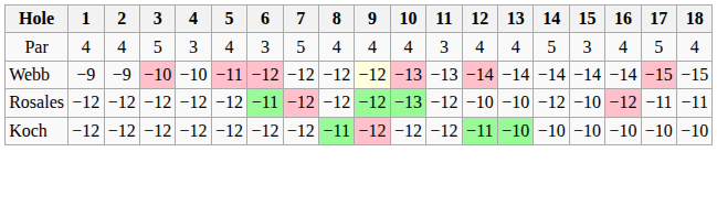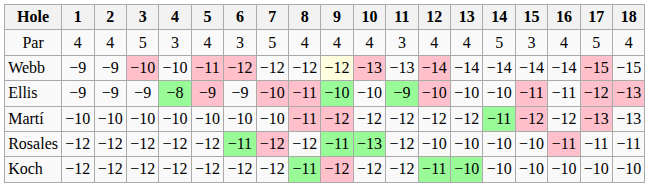 <table class="wikitable" style="text-align:center">
 <tr>
 <th>Hole</th>
 <th> 1 </th>
 <th> 2 </th>
 <th> 3 </th>
 <th> 4 </th>
 <th> 5 </th>
 <th> 6 </th>
 <th> 7 </th>
 <th> 8 </th>
 <th> 9 </th>
 <th>10</th>
 <th>11</th>
 <th>12</th>
 <th>13</th>
 <th>14</th>
 <th>15</th>
 <th>16</th>
 <th>17</th>
 <th>18</th>
 </tr>
 <tr>
 <td>Par</td>
 <td>4</td>
 <td>4</td>
 <td>5</td>
 <td>3</td>
 <td>4</td>
 <td>3</td>
 <td>5</td>
 <td>4</td>
 <td>4</td>
 <td>4</td>
 <td>3</td>
 <td>4</td>
 <td>4</td>
 <td>5</td>
 <td>3</td>
 <td>4</td>
 <td>5</td>
 <td>4</td>
 </tr>
 <tr>
 <td align=left> Webb</td>
 <td>−9</td>
 <td>−9</td>
 <td style="background: Pink;">−10</td>
 <td>−10</td>
 <td style="background: Pink;">−11</td>
 <td style="background: Pink;">−12</td>
 <td>−12</td>
 <td>−12</td>
 <td style="background: lightyellow;">−12</td>
 <td style="background: Pink;">−13</td>
 <td>−13</td>
 <td style="background: Pink;">−14</td>
 <td>−14</td>
 <td>−14</td>
 <td>−14</td>
 <td>−14</td>
 <td style="background: Pink;">−15</td>
 <td>−15</td>
 </tr>
 <tr>
+<td align=left> Ellis</td>
+<td>−9</td>
+<td>−9</td>
+<td>−9</td>
+<td style="background: PaleGreen;">−8</td>
+<td style="background: Pink;">−9</td>
+<td>−9</td>
+<td style="background: Pink;">−10</td>
+<td style="background: Pink;">−11</td>
+<td style="background: PaleGreen;">−10</td>
+<td>−10</td>
+<td style="background: PaleGreen;">−9</td>
+<td style="background: Pink;">−10</td>
+<td>−10</td>
+<td>−10</td>
+<td style="background: Pink;">−11</td>
+<td>−11</td>
+<td style="background: Pink;">−12</td>
+<td style="background: Pink;">−13</td>
+</tr>
+<tr>
+<td align=left> Martí</td>
+<td>−10</td>
+<td>−10</td>
+<td>−10</td>
+<td>−10</td>
+<td>−10</td>
+<td>−10</td>
+<td>−10</td>
+<td style="background: Pink;">−11</td>
+<td style="background: Pink;">−12</td>
+<td>−12</td>
+<td>−12</td>
+<td>−12</td>
+<td>−12</td>
+<td style="background: PaleGreen;">−11</td>
+<td style="background: Pink;">−12</td>
+<td>−12</td>
+<td style="background: Pink;">−13</td>
+<td>−13</td>
+</tr>
+<tr>
 <td align=left> Rosales</td>
 <td>−12</td>
 <td>−12</td>
 <td>−12</td>
 <td>−12</td>
 <td>−12</td>
 <td style="background: PaleGreen;">−11</td>
 <td style="background: Pink;">−12</td>
 <td>−12</td>
-<td style="background: PaleGreen;">−12</td>
+<td style="background: PaleGreen;">−11</td>
 <td style="background: PaleGreen;">−13</td>
 <td>−12</td>
 <td>−10</td>
 <td>−10</td>
-<td>−12</td>
 <td>−10</td>
-<td style="background: Pink;">−12</td>
+<td>−10</td>
+<td style="background: Pink;">−11</td>
 <td>−11</td>
 <td>−11</td>
 </tr>
 <tr>
 <td align=left> Koch</td>
 <td>−12</td>
 <td>−12</td>
 <td>−12</td>
 <td>−12</td>
 <td>−12</td>
 <td>−12</td>
 <td>−12</td>
 <td style="background: PaleGreen;">−11</td>
 <td style="background: Pink;">−12</td>
 <td>−12</td>
 <td>−12</td>
 <td style="background: PaleGreen;">−11</td>
 <td style="background: PaleGreen;">−10</td>
 <td>−10</td>
 <td>−10</td>
 <td>−10</td>
 <td>−10</td>
 <td>−10</td>
 </tr>
 </table>
